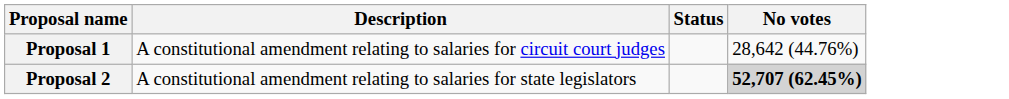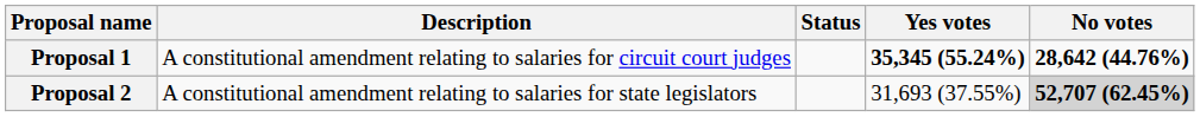 <table class="wikitable sortable plainrowheaders">
 <tr>
 <th scope="col">Proposal name</th>
 <th class="unsortable" scope="col">Description</th>
 <th scope="col">Status</th>
+<th scope="col">Yes votes</th>
 <th scope="col">No votes</th>
 </tr>
 <tr>
 <th scope="row">Proposal 1</th>
 <td>A constitutional amendment relating to salaries for <a href='#'>circuit court judges</a></td>
 <td></td>
-<td>28,642 (44.76%)</td>
+<td><strong>35,345 (55.24%)</strong></td>
+<td><strong>28,642 (44.76%)</strong></td>
 </tr>
 <tr>
 <th scope="row">Proposal 2</th>
 <td>A constitutional amendment relating to salaries for state legislators</td>
 <td></td>
+<td>31,693 (37.55%)</td>
 <td style="background: lightgrey;"><strong>52,707 (62.45%)</strong></td>
 </tr>
 </table>
